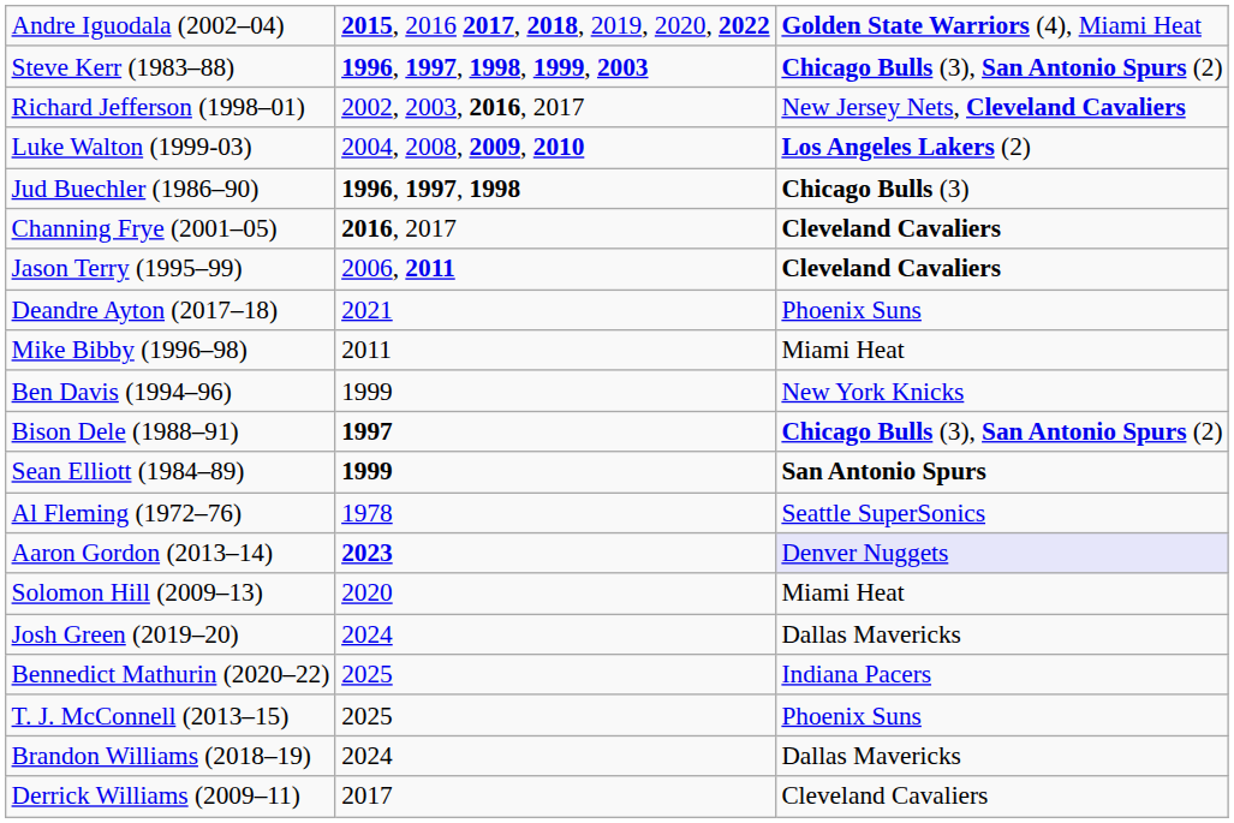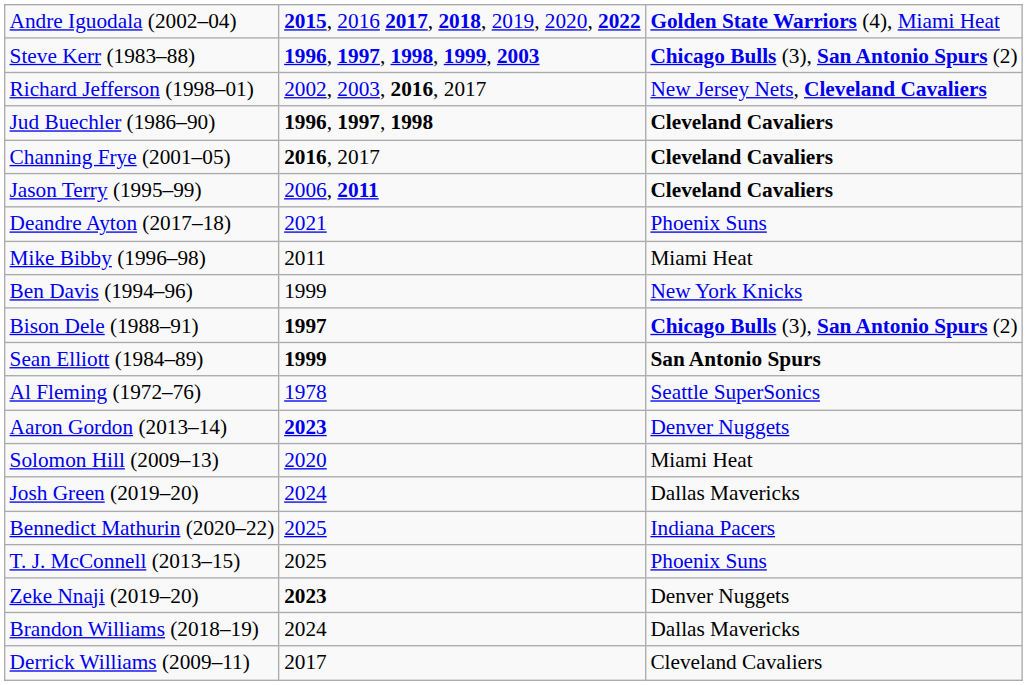 <table class="wikitable defaultcenter col1left">
 <tr>
 <td><a href='#'>Andre Iguodala</a> (2002–04)</td>
 <td><strong><a href='#'>2015</a></strong>, <a href='#'>2016</a> <strong><a href='#'>2017</a></strong>, <strong><a href='#'>2018</a></strong>, <a href='#'>2019</a>, <a href='#'>2020</a>, <strong><a href='#'>2022</a></strong></td>
 <td><strong><a href='#'>Golden State Warriors</a></strong> (4), <a href='#'>Miami Heat</a></td>
 </tr>
 <tr>
 <td><a href='#'>Steve Kerr</a> (1983–88)</td>
 <td><strong><a href='#'>1996</a></strong>, <strong><a href='#'>1997</a></strong>, <strong><a href='#'>1998</a></strong>, <strong><a href='#'>1999</a></strong>, <strong><a href='#'>2003</a></strong></td>
 <td><strong><a href='#'>Chicago Bulls</a></strong> (3), <strong><a href='#'>San Antonio Spurs</a></strong> (2)</td>
 </tr>
 <tr>
 <td><a href='#'>Richard Jefferson</a> (1998–01)</td>
 <td><a href='#'>2002</a>, <a href='#'>2003</a>, <strong>2016</strong>, 2017</td>
 <td><a href='#'>New Jersey Nets</a>, <strong><a href='#'>Cleveland Cavaliers</a></strong></td>
 </tr>
 <tr>
-<td><a href='#'>Luke Walton</a> (1999-03)</td>
-<td><a href='#'>2004</a>, <a href='#'>2008</a>, <strong><a href='#'>2009</a></strong>, <strong><a href='#'>2010</a></strong></td>
-<td><strong><a href='#'>Los Angeles Lakers</a></strong> (2)</td>
-</tr>
-<tr>
 <td><a href='#'>Jud Buechler</a> (1986–90)</td>
 <td><strong>1996</strong>, <strong>1997</strong>, <strong>1998</strong></td>
-<td><strong>Chicago Bulls</strong> (3)</td>
+<td><strong>Cleveland Cavaliers</strong></td>
 </tr>
 <tr>
 <td><a href='#'>Channing Frye</a> (2001–05)</td>
 <td><strong>2016</strong>, 2017</td>
 <td><strong>Cleveland Cavaliers</strong></td>
 </tr>
 <tr>
 <td><a href='#'>Jason Terry</a> (1995–99)</td>
 <td><a href='#'>2006</a>, <strong><a href='#'>2011</a></strong></td>
 <td><strong>Cleveland Cavaliers</strong></td>
 </tr>
 <tr>
 <td><a href='#'>Deandre Ayton</a> (2017–18)</td>
 <td><a href='#'>2021</a></td>
 <td><a href='#'>Phoenix Suns</a></td>
 </tr>
 <tr>
 <td><a href='#'>Mike Bibby</a> (1996–98)</td>
 <td>2011</td>
 <td>Miami Heat</td>
 </tr>
 <tr>
 <td><a href='#'>Ben Davis</a> (1994–96)</td>
 <td>1999</td>
 <td><a href='#'>New York Knicks</a></td>
 </tr>
 <tr>
 <td><a href='#'>Bison Dele</a> (1988–91)</td>
 <td><strong>1997</strong></td>
 <td><strong><a href='#'>Chicago Bulls</a></strong> (3), <strong><a href='#'>San Antonio Spurs</a></strong> (2)</td>
 </tr>
 <tr>
 <td><a href='#'>Sean Elliott</a> (1984–89)</td>
 <td><strong>1999</strong></td>
 <td><strong>San Antonio Spurs</strong></td>
 </tr>
 <tr>
 <td><a href='#'>Al Fleming</a> (1972–76)</td>
 <td><a href='#'>1978</a></td>
 <td><a href='#'>Seattle SuperSonics</a></td>
 </tr>
 <tr>
 <td><a href='#'>Aaron Gordon</a> (2013–14)</td>
 <td><strong><a href='#'>2023</a></strong></td>
-<td style="background: lavender;"><a href='#'>Denver Nuggets</a></td>
+<td><a href='#'>Denver Nuggets</a></td>
 </tr>
 <tr>
 <td><a href='#'>Solomon Hill</a> (2009–13)</td>
 <td><a href='#'>2020</a></td>
 <td>Miami Heat</td>
 </tr>
 <tr>
 <td><a href='#'>Josh Green</a> (2019–20)</td>
 <td><a href='#'>2024</a></td>
 <td>Dallas Mavericks</td>
 </tr>
 <tr>
 <td><a href='#'>Bennedict Mathurin</a> (2020–22)</td>
 <td><a href='#'>2025</a></td>
 <td><a href='#'>Indiana Pacers</a></td>
 </tr>
 <tr>
 <td><a href='#'>T. J. McConnell</a> (2013–15)</td>
 <td>2025</td>
 <td><a href='#'>Phoenix Suns</a></td>
 </tr>
 <tr>
+<td><a href='#'>Zeke Nnaji</a> (2019–20)</td>
+<td><strong>2023</strong></td>
+<td>Denver Nuggets</td>
+</tr>
+<tr>
 <td><a href='#'>Brandon Williams</a> (2018–19)</td>
 <td>2024</td>
 <td>Dallas Mavericks</td>
 </tr>
 <tr>
 <td><a href='#'>Derrick Williams</a> (2009–11)</td>
 <td>2017</td>
 <td>Cleveland Cavaliers</td>
 </tr>
 </table>
